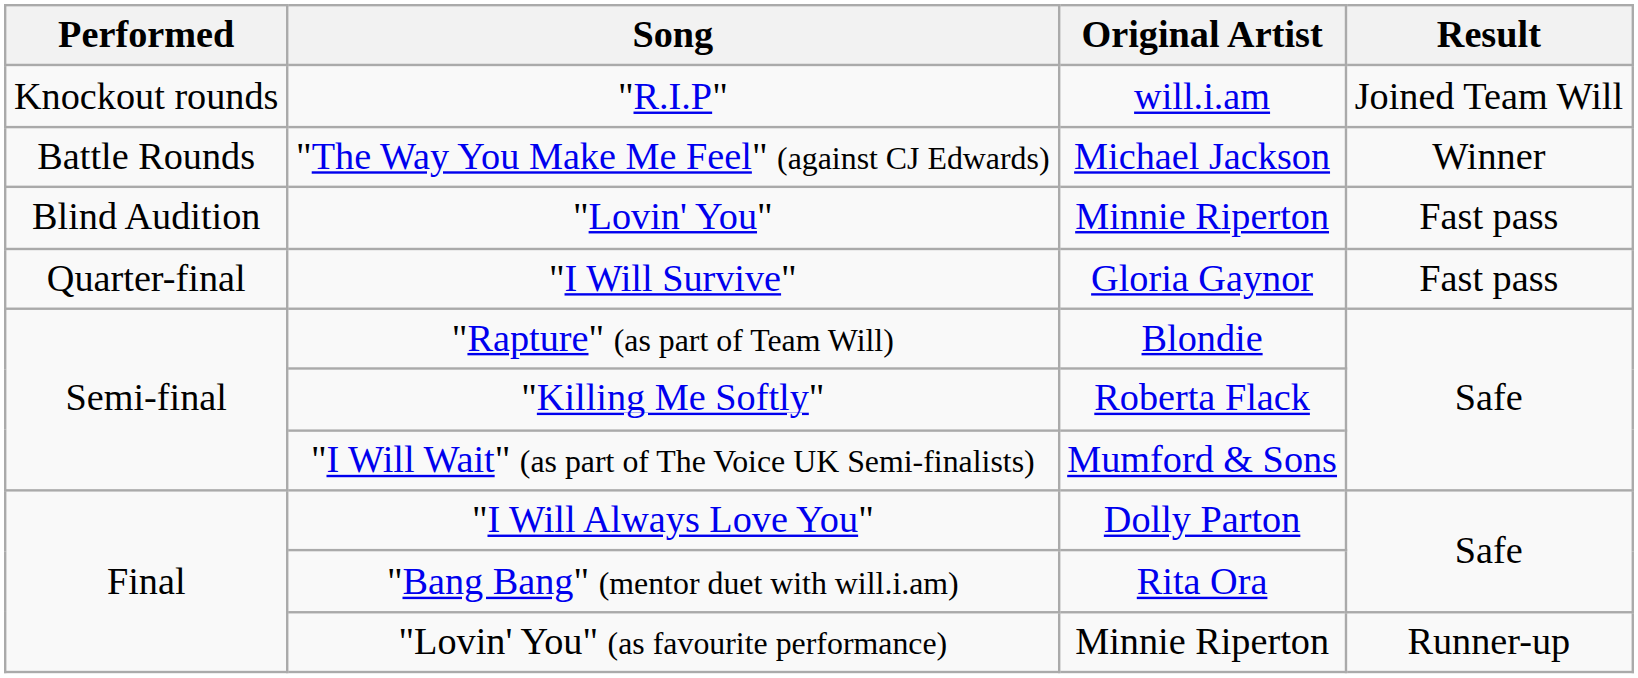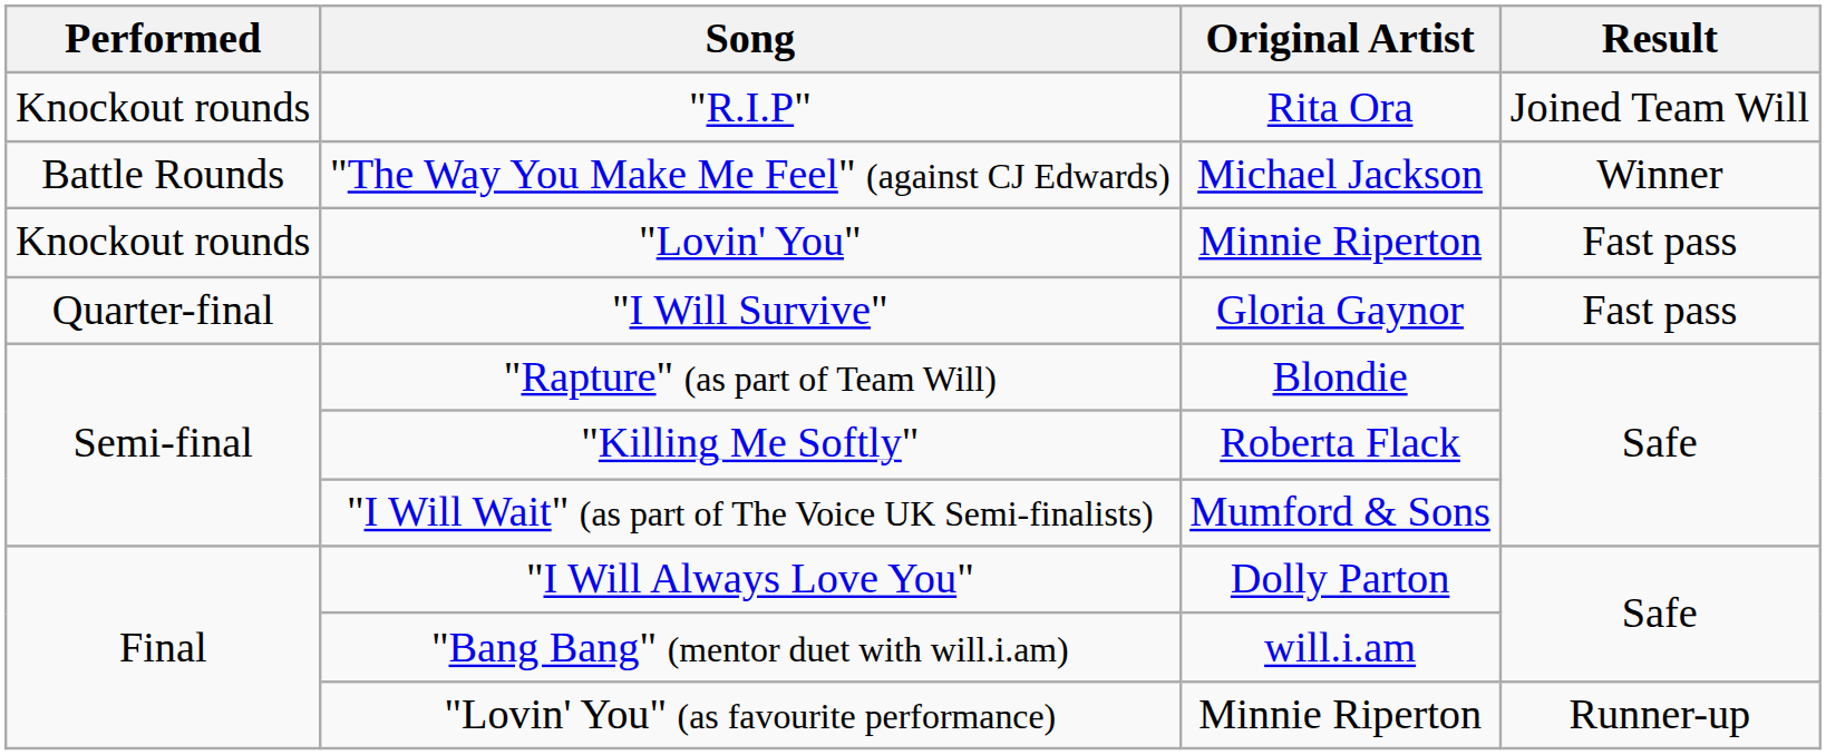 <table class="wikitable plainrowheaders" style="text-align:center;">
 <tr>
 <th scope="col">Performed</th>
 <th scope="col">Song</th>
 <th scope="col">Original Artist</th>
 <th scope="col">Result</th>
 </tr>
 <tr>
 <td>Knockout rounds</td>
 <td>"<a href='#'>R.I.P</a>"</td>
-<td><a href='#'>will.i.am</a></td>
+<td><a href='#'>Rita Ora</a></td>
 <td>Joined Team Will</td>
 </tr>
 <tr>
 <td>Battle Rounds</td>
 <td>"<a href='#'>The Way You Make Me Feel</a>" <small>(against CJ Edwards)</small></td>
 <td><a href='#'>Michael Jackson</a></td>
 <td>Winner</td>
 </tr>
 <tr>
-<td>Blind Audition</td>
+<td>Knockout rounds</td>
 <td>"<a href='#'>Lovin' You</a>"</td>
 <td><a href='#'>Minnie Riperton</a></td>
 <td>Fast pass</td>
 </tr>
 <tr>
 <td>Quarter-final</td>
 <td>"<a href='#'>I Will Survive</a>"</td>
 <td><a href='#'>Gloria Gaynor</a></td>
 <td>Fast pass</td>
 </tr>
 <tr>
 <td rowspan="3">Semi-final</td>
 <td>"<a href='#'>Rapture</a>" <small>(as part of Team Will)</small></td>
 <td><a href='#'>Blondie</a></td>
 <td rowspan="3">Safe</td>
 </tr>
 <tr>
 <td>"<a href='#'>Killing Me Softly</a>"</td>
 <td><a href='#'>Roberta Flack</a></td>
 </tr>
 <tr>
 <td>"<a href='#'>I Will Wait</a>" <small>(as part of The Voice UK Semi-finalists)</small></td>
 <td><a href='#'>Mumford & Sons</a></td>
 </tr>
 <tr>
 <td rowspan="3">Final</td>
 <td>"<a href='#'>I Will Always Love You</a>"</td>
 <td><a href='#'>Dolly Parton</a></td>
 <td rowspan="2">Safe</td>
 </tr>
 <tr>
 <td>"<a href='#'>Bang Bang</a>" <small>(mentor duet with will.i.am)</small></td>
-<td><a href='#'>Rita Ora</a></td>
+<td><a href='#'>will.i.am</a></td>
 </tr>
 <tr>
 <td>"Lovin' You" <small>(as favourite performance)</small></td>
 <td>Minnie Riperton</td>
 <td>Runner-up</td>
 </tr>
 </table>
